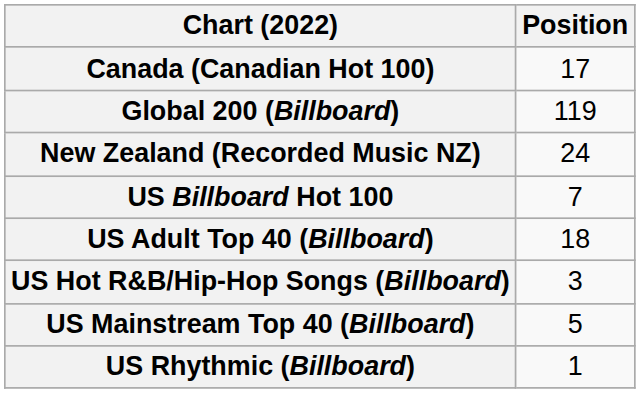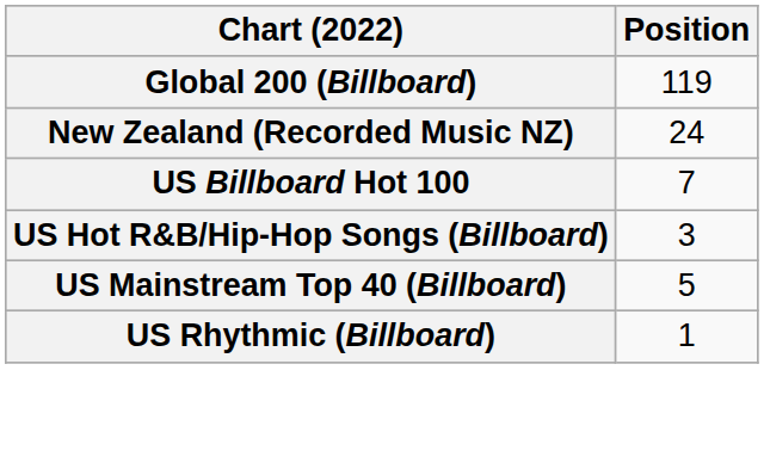 <table class="wikitable sortable plainrowheaders" style="text-align:center">
 <tr>
 <th scope="col">Chart (2022)</th>
 <th scope="col">Position</th>
-</tr>
-<tr>
-<th scope="row">Canada (Canadian Hot 100)</th>
-<td>17</td>
 </tr>
 <tr>
 <th scope="row">Global 200 (<em>Billboard</em>)</th>
 <td>119</td>
 </tr>
 <tr>
 <th scope="row">New Zealand (Recorded Music NZ)</th>
 <td>24</td>
 </tr>
 <tr>
 <th scope="row">US <em>Billboard</em> Hot 100</th>
 <td>7</td>
 </tr>
 <tr>
-<th scope="row">US Adult Top 40 (<em>Billboard</em>)</th>
-<td>18</td>
-</tr>
-<tr>
 <th scope="row">US Hot R&B/Hip-Hop Songs (<em>Billboard</em>)</th>
 <td>3</td>
 </tr>
 <tr>
 <th scope="row">US Mainstream Top 40 (<em>Billboard</em>)</th>
 <td>5</td>
 </tr>
 <tr>
 <th scope="row">US Rhythmic (<em>Billboard</em>)</th>
 <td>1</td>
 </tr>
 </table>
